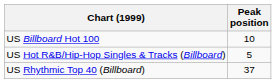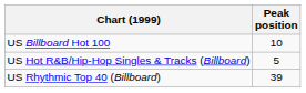 <table class="wikitable sortable">
 <tr>
 <th>Chart (1999)</th>
 <th>Peak<br>position</th>
 </tr>
 <tr>
 <td>US <a href='#'><em>Billboard</em> Hot 100</a></td>
 <td align=center>10</td>
 </tr>
 <tr>
 <td>US <a href='#'>Hot R&B/Hip-Hop Singles & Tracks</a> (<em><a href='#'>Billboard</a></em>)</td>
 <td align=center>5</td>
 </tr>
 <tr>
 <td>US <a href='#'>Rhythmic Top 40</a> (<em>Billboard</em>)</td>
-<td align=center>37</td>
+<td align=center>39</td>
 </tr>
 </table>
